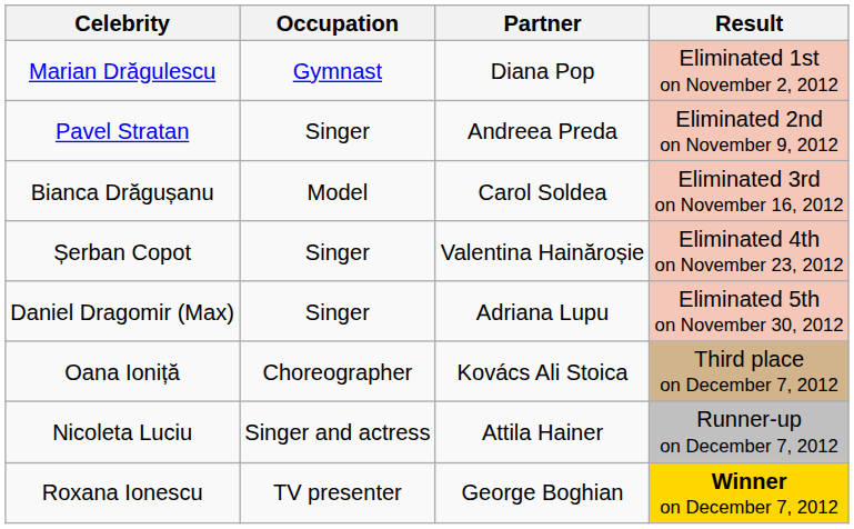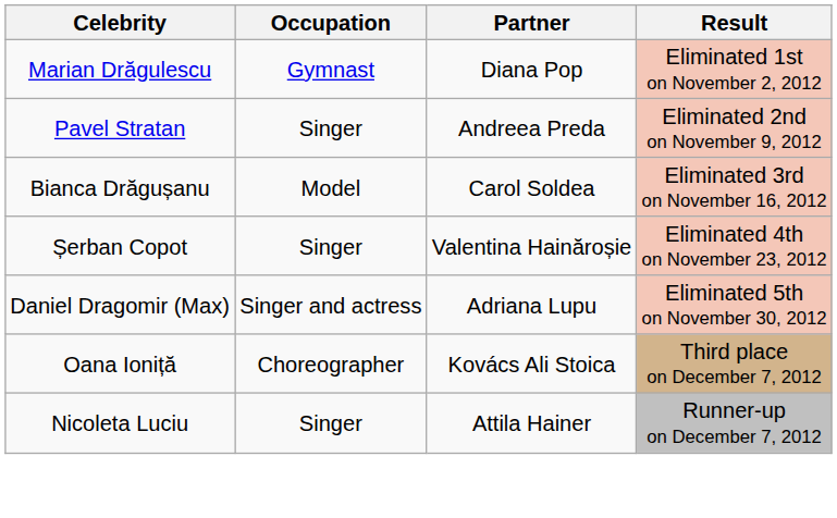 <table class="wikitable sortable" style="text-align: center; white-space:nowrap; margin:auto; font-size:95%;">
 <tr>
 <th>Celebrity</th>
 <th>Occupation</th>
 <th>Partner</th>
 <th>Result</th>
 </tr>
 <tr>
 <td><a href='#'>Marian Drăgulescu</a></td>
 <td><a href='#'>Gymnast</a></td>
 <td>Diana Pop</td>
 <td style="background:#f4c7b8;">Eliminated 1st<br><small>on November 2, 2012</small></td>
 </tr>
 <tr>
 <td><a href='#'>Pavel Stratan</a></td>
 <td>Singer</td>
 <td>Andreea Preda</td>
 <td style="background:#f4c7b8;">Eliminated 2nd<br><small>on November 9, 2012</small></td>
 </tr>
 <tr>
 <td>Bianca Drăgușanu</td>
 <td>Model</td>
 <td>Carol Soldea</td>
 <td style="background:#f4c7b8;">Eliminated 3rd<br><small>on November 16, 2012</small></td>
 </tr>
 <tr>
 <td>Șerban Copot</td>
 <td>Singer</td>
 <td>Valentina Hainăroșie</td>
 <td style="background:#f4c7b8;">Eliminated 4th<br><small>on November 23, 2012</small></td>
 </tr>
 <tr>
 <td>Daniel Dragomir (Max)</td>
-<td>Singer</td>
+<td>Singer and actress</td>
 <td>Adriana Lupu</td>
 <td style="background:#f4c7b8;">Eliminated 5th<br><small>on November 30, 2012</small></td>
 </tr>
 <tr>
 <td>Oana Ioniță</td>
 <td>Choreographer</td>
 <td>Kovács Ali Stoica</td>
 <td style=background:tan>Third place<br><small>on December 7, 2012</small></td>
 </tr>
 <tr>
 <td>Nicoleta Luciu</td>
-<td>Singer and actress</td>
+<td>Singer</td>
 <td>Attila Hainer</td>
 <td style=background:silver>Runner-up<br><small>on December 7, 2012</small></td>
 </tr>
-<tr>
-<td>Roxana Ionescu</td>
-<td>TV presenter</td>
-<td>George Boghian</td>
-<td style=background:gold><strong>Winner</strong><br><small>on December 7, 2012</small></td>
-</tr>
 </table>
